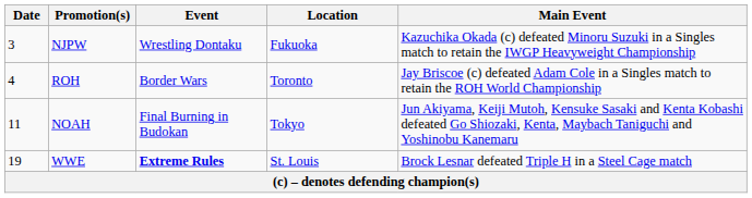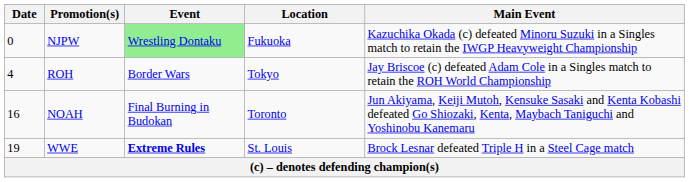 <table class="wikitable" style="width:100%;">
 <tr>
 <th width=5%>Date</th>
 <th width=5%>Promotion(s)</th>
 <th width=15%>Event</th>
 <th width=15%>Location</th>
 <th width=40%>Main Event</th>
 </tr>
 <tr>
-<td>3</td>
+<td>0</td>
 <td><a href='#'>NJPW</a></td>
-<td><a href='#'>Wrestling Dontaku</a></td>
+<td style="background: lightgreen;"><a href='#'>Wrestling Dontaku</a></td>
 <td><a href='#'>Fukuoka</a></td>
 <td><a href='#'>Kazuchika Okada</a> (c) defeated <a href='#'>Minoru Suzuki</a> in a Singles match to retain the <a href='#'>IWGP Heavyweight Championship</a></td>
 </tr>
 <tr>
 <td>4</td>
 <td><a href='#'>ROH</a></td>
 <td><a href='#'>Border Wars</a></td>
-<td><a href='#'>Toronto</a></td>
+<td><a href='#'>Tokyo</a></td>
 <td><a href='#'>Jay Briscoe</a> (c) defeated <a href='#'>Adam Cole</a> in a Singles match to retain the <a href='#'>ROH World Championship</a></td>
 </tr>
 <tr>
-<td>11</td>
+<td>16</td>
 <td><a href='#'>NOAH</a></td>
 <td><a href='#'>Final Burning in Budokan</a></td>
-<td><a href='#'>Tokyo</a></td>
+<td><a href='#'>Toronto</a></td>
 <td><a href='#'>Jun Akiyama</a>, <a href='#'>Keiji Mutoh</a>, <a href='#'>Kensuke Sasaki</a> and <a href='#'>Kenta Kobashi</a> defeated <a href='#'>Go Shiozaki</a>, <a href='#'>Kenta</a>, <a href='#'>Maybach Taniguchi</a> and <a href='#'>Yoshinobu Kanemaru</a></td>
 </tr>
 <tr>
 <td>19</td>
 <td><a href='#'>WWE</a></td>
 <td><strong><a href='#'>Extreme Rules</a></strong></td>
 <td><a href='#'>St. Louis</a></td>
 <td><a href='#'>Brock Lesnar</a> defeated <a href='#'>Triple H</a> in a <a href='#'>Steel Cage match</a></td>
 </tr>
 <tr>
 <th colspan="6">(c) – denotes defending champion(s)</th>
 </tr>
 </table>
